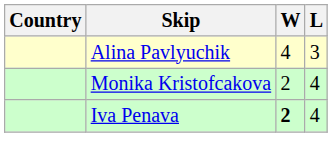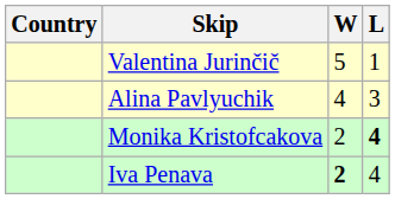 <table class=wikitable>
 <tr>
 <th>Country</th>
 <th>Skip</th>
 <th>W</th>
 <th>L</th>
+</tr>
+<tr bgcolor=#ffffcc>
+<td></td>
+<td><a href='#'>Valentina Jurinčič</a></td>
+<td>5</td>
+<td>1</td>
 </tr>
 <tr bgcolor=#ffffcc>
 <td></td>
 <td><a href='#'>Alina Pavlyuchik</a></td>
 <td>4</td>
 <td>3</td>
 </tr>
 <tr bgcolor=#ccffcc>
 <td></td>
 <td><a href='#'>Monika Kristofcakova</a></td>
 <td>2</td>
-<td>4</td>
+<td><strong>4</strong></td>
 </tr>
 <tr bgcolor=#ccffcc>
 <td></td>
 <td><a href='#'>Iva Penava</a></td>
 <td><strong>2</strong></td>
 <td>4</td>
 </tr>
 </table>
